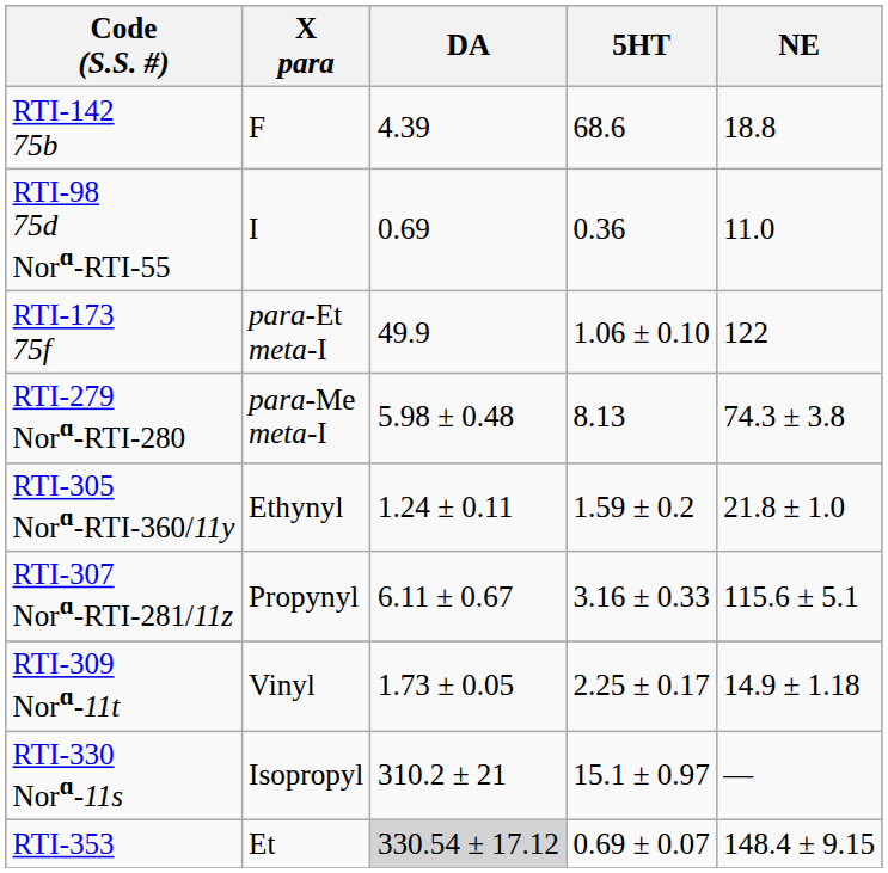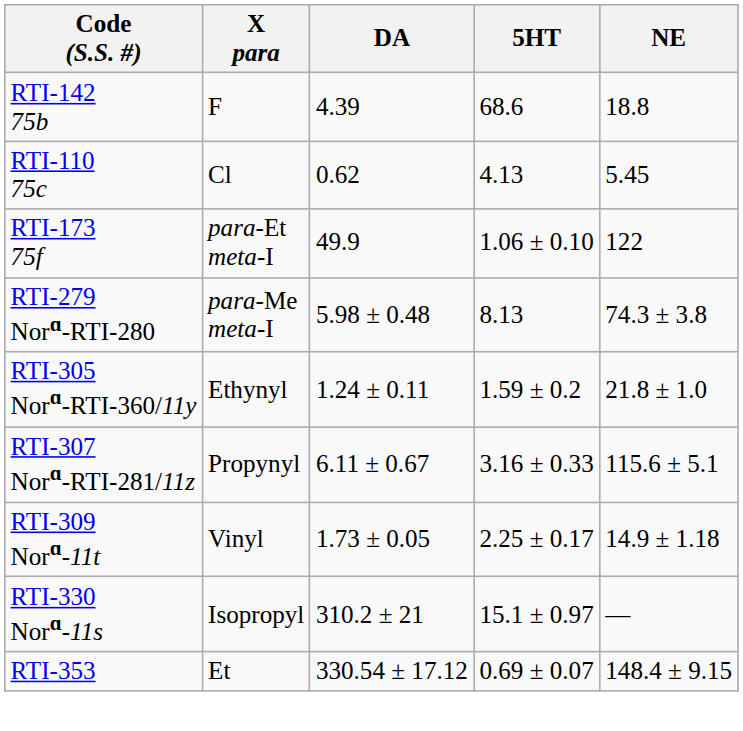 <table class="wikitable sortable">
 <tr>
 <th>Code<br><em>(S.S. #)</em></th>
 <th>X<br><em>para</em><br></th>
 <th>DA</th>
 <th>5HT</th>
 <th>NE</th>
 </tr>
 <tr>
 <td><a href='#'>RTI-142</a><br><em>75b</em></td>
 <td>F</td>
 <td>4.39</td>
 <td>68.6</td>
 <td>18.8</td>
 </tr>
 <tr>
-<td><a href='#'>RTI-98</a><br><em>75d</em><br>Nor<sup><strong>ɑ</strong></sup>-RTI-55</td>
-<td>I</td>
-<td>0.69</td>
-<td>0.36</td>
-<td>11.0</td>
+<td><a href='#'>RTI-110</a><br><em>75c</em></td>
+<td>Cl</td>
+<td>0.62</td>
+<td>4.13</td>
+<td>5.45</td>
 </tr>
 <tr>
 <td><a href='#'>RTI-173</a><br><em>75f</em></td>
 <td><em>para</em>-Et<br><em>meta</em>-I</td>
 <td>49.9</td>
 <td>1.06 ± 0.10</td>
 <td>122</td>
 </tr>
 <tr>
 <td><a href='#'>RTI-279</a><br>Nor<sup><strong>ɑ</strong></sup>-RTI-280</td>
 <td><em>para</em>-Me<br><em>meta</em>-I</td>
 <td>5.98 ± 0.48</td>
 <td>8.13</td>
 <td>74.3 ± 3.8</td>
 </tr>
 <tr>
 <td><a href='#'>RTI-305</a><br>Nor<sup><strong>ɑ</strong></sup>-RTI-360/<em>11y</em></td>
 <td>Ethynyl</td>
 <td>1.24 ± 0.11</td>
 <td>1.59 ± 0.2</td>
 <td>21.8 ± 1.0</td>
 </tr>
 <tr>
 <td><a href='#'>RTI-307</a><br>Nor<sup><strong>ɑ</strong></sup>-RTI-281/<em>11z</em></td>
 <td>Propynyl</td>
 <td>6.11 ± 0.67</td>
 <td>3.16 ± 0.33</td>
 <td>115.6 ± 5.1</td>
 </tr>
 <tr>
 <td><a href='#'>RTI-309</a><br>Nor<sup><strong>ɑ</strong></sup>-<em>11t</em></td>
 <td>Vinyl</td>
 <td>1.73 ± 0.05</td>
 <td>2.25 ± 0.17</td>
 <td>14.9 ± 1.18</td>
 </tr>
 <tr>
 <td><a href='#'>RTI-330</a><br>Nor<sup><strong>ɑ</strong></sup>-<em>11s</em></td>
 <td>Isopropyl</td>
 <td>310.2 ± 21</td>
 <td>15.1 ± 0.97</td>
 <td>—</td>
 </tr>
 <tr>
 <td><a href='#'>RTI-353</a></td>
 <td>Et</td>
-<td style="background: lightgrey;">330.54 ± 17.12</td>
+<td>330.54 ± 17.12</td>
 <td>0.69 ± 0.07</td>
 <td>148.4 ± 9.15</td>
 </tr>
 </table>
